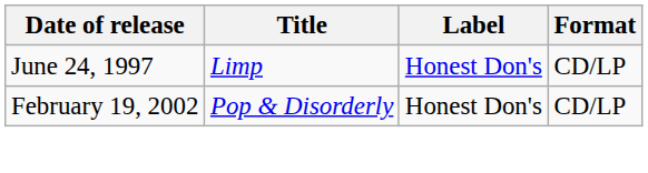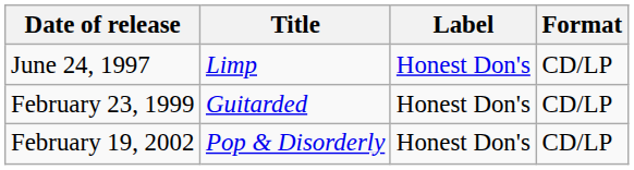 <table class="wikitable">
 <tr>
 <th><strong>Date of release</strong></th>
 <th><strong>Title</strong></th>
 <th><strong>Label</strong></th>
 <th><strong>Format</strong></th>
 </tr>
 <tr>
 <td>June 24, 1997</td>
 <td><em><a href='#'>Limp</a></em></td>
 <td><a href='#'>Honest Don's</a></td>
 <td>CD/LP</td>
 </tr>
 <tr>
+<td>February 23, 1999</td>
+<td><em><a href='#'>Guitarded</a></em></td>
+<td>Honest Don's</td>
+<td>CD/LP</td>
+</tr>
+<tr>
 <td>February 19, 2002</td>
 <td><em><a href='#'>Pop & Disorderly</a></em></td>
 <td>Honest Don's</td>
 <td>CD/LP</td>
 </tr>
 </table>
